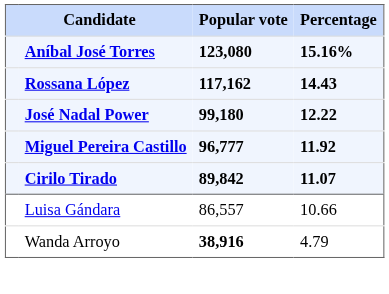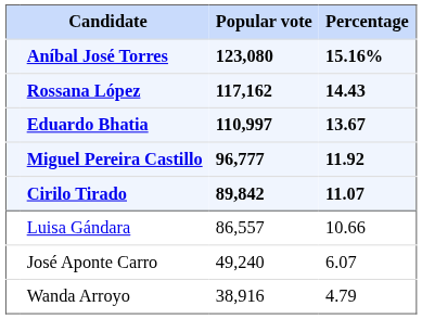 <table style="border: 1px solid #666666; border-collapse: collapse" align="center" cellpadding="6">
 <tr style="background-color: #C9DBFC">
 <th colspan="2">Candidate</th>
 <th>Popular vote</th>
 <th>Percentage</th>
 </tr>
 <tr style="background-color: #F0F5FE">
 <td style="border-top: 1px solid #DDDDDD"></td>
 <td style="border-top: 1px solid #DDDDDD"><strong><a href='#'>Aníbal José Torres</a></strong></td>
 <td style="border-top: 1px solid #DDDDDD"><strong>123,080</strong></td>
 <td style="border-top: 1px solid #DDDDDD"><strong>15.16%</strong></td>
 </tr>
 <tr style="background-color: #F0F5FE">
 <td style="border-top: 1px solid #DDDDDD"></td>
 <td style="border-top: 1px solid #DDDDDD"><strong><a href='#'>Rossana López</a></strong></td>
 <td style="border-top: 1px solid #DDDDDD"><strong>117,162</strong></td>
 <td style="border-top: 1px solid #DDDDDD"><strong>14.43</strong></td>
 </tr>
 <tr style="background-color: #F0F5FE">
 <td style="border-top: 1px solid #DDDDDD"></td>
-<td style="border-top: 1px solid #DDDDDD"><strong><a href='#'>José Nadal Power</a></strong></td>
-<td style="border-top: 1px solid #DDDDDD"><strong>99,180</strong></td>
-<td style="border-top: 1px solid #DDDDDD"><strong>12.22</strong></td>
+<td style="border-top: 1px solid #DDDDDD"><strong><a href='#'>Eduardo Bhatia</a></strong></td>
+<td style="border-top: 1px solid #DDDDDD"><strong>110,997</strong></td>
+<td style="border-top: 1px solid #DDDDDD"><strong>13.67</strong></td>
 </tr>
 <tr style="background-color: #F0F5FE">
 <td style="border-top: 1px solid #DDDDDD"></td>
 <td style="border-top: 1px solid #DDDDDD"><strong><a href='#'>Miguel Pereira Castillo</a></strong></td>
 <td style="border-top: 1px solid #DDDDDD"><strong>96,777</strong></td>
 <td style="border-top: 1px solid #DDDDDD"><strong>11.92</strong></td>
 </tr>
 <tr style="background-color: #F0F5FE">
 <td style="border-top: 1px solid #DDDDDD"></td>
 <td style="border-top: 1px solid #DDDDDD"><strong><a href='#'>Cirilo Tirado</a></strong></td>
 <td style="border-top: 1px solid #DDDDDD"><strong>89,842</strong></td>
 <td style="border-top: 1px solid #DDDDDD"><strong>11.07</strong></td>
 </tr>
 <tr>
 <td style="border-top: 1px solid #666666"></td>
 <td style="border-top: 1px solid #666666"><a href='#'>Luisa Gándara</a></td>
 <td style="border-top: 1px solid #666666">86,557</td>
 <td style="border-top: 1px solid #666666">10.66</td>
 </tr>
 <tr>
 <td style="border-top: 1px solid #DDDDDD"></td>
+<td style="border-top: 1px solid #DDDDDD">José Aponte Carro</td>
+<td style="border-top: 1px solid #DDDDDD">49,240</td>
+<td style="border-top: 1px solid #DDDDDD">6.07</td>
+</tr>
+<tr>
+<td style="border-top: 1px solid #DDDDDD"></td>
 <td style="border-top: 1px solid #DDDDDD">Wanda Arroyo</td>
-<td style="border-top: 1px solid #DDDDDD"><strong>38,916</strong></td>
+<td style="border-top: 1px solid #DDDDDD">38,916</td>
 <td style="border-top: 1px solid #DDDDDD">4.79</td>
 </tr>
 </table>
